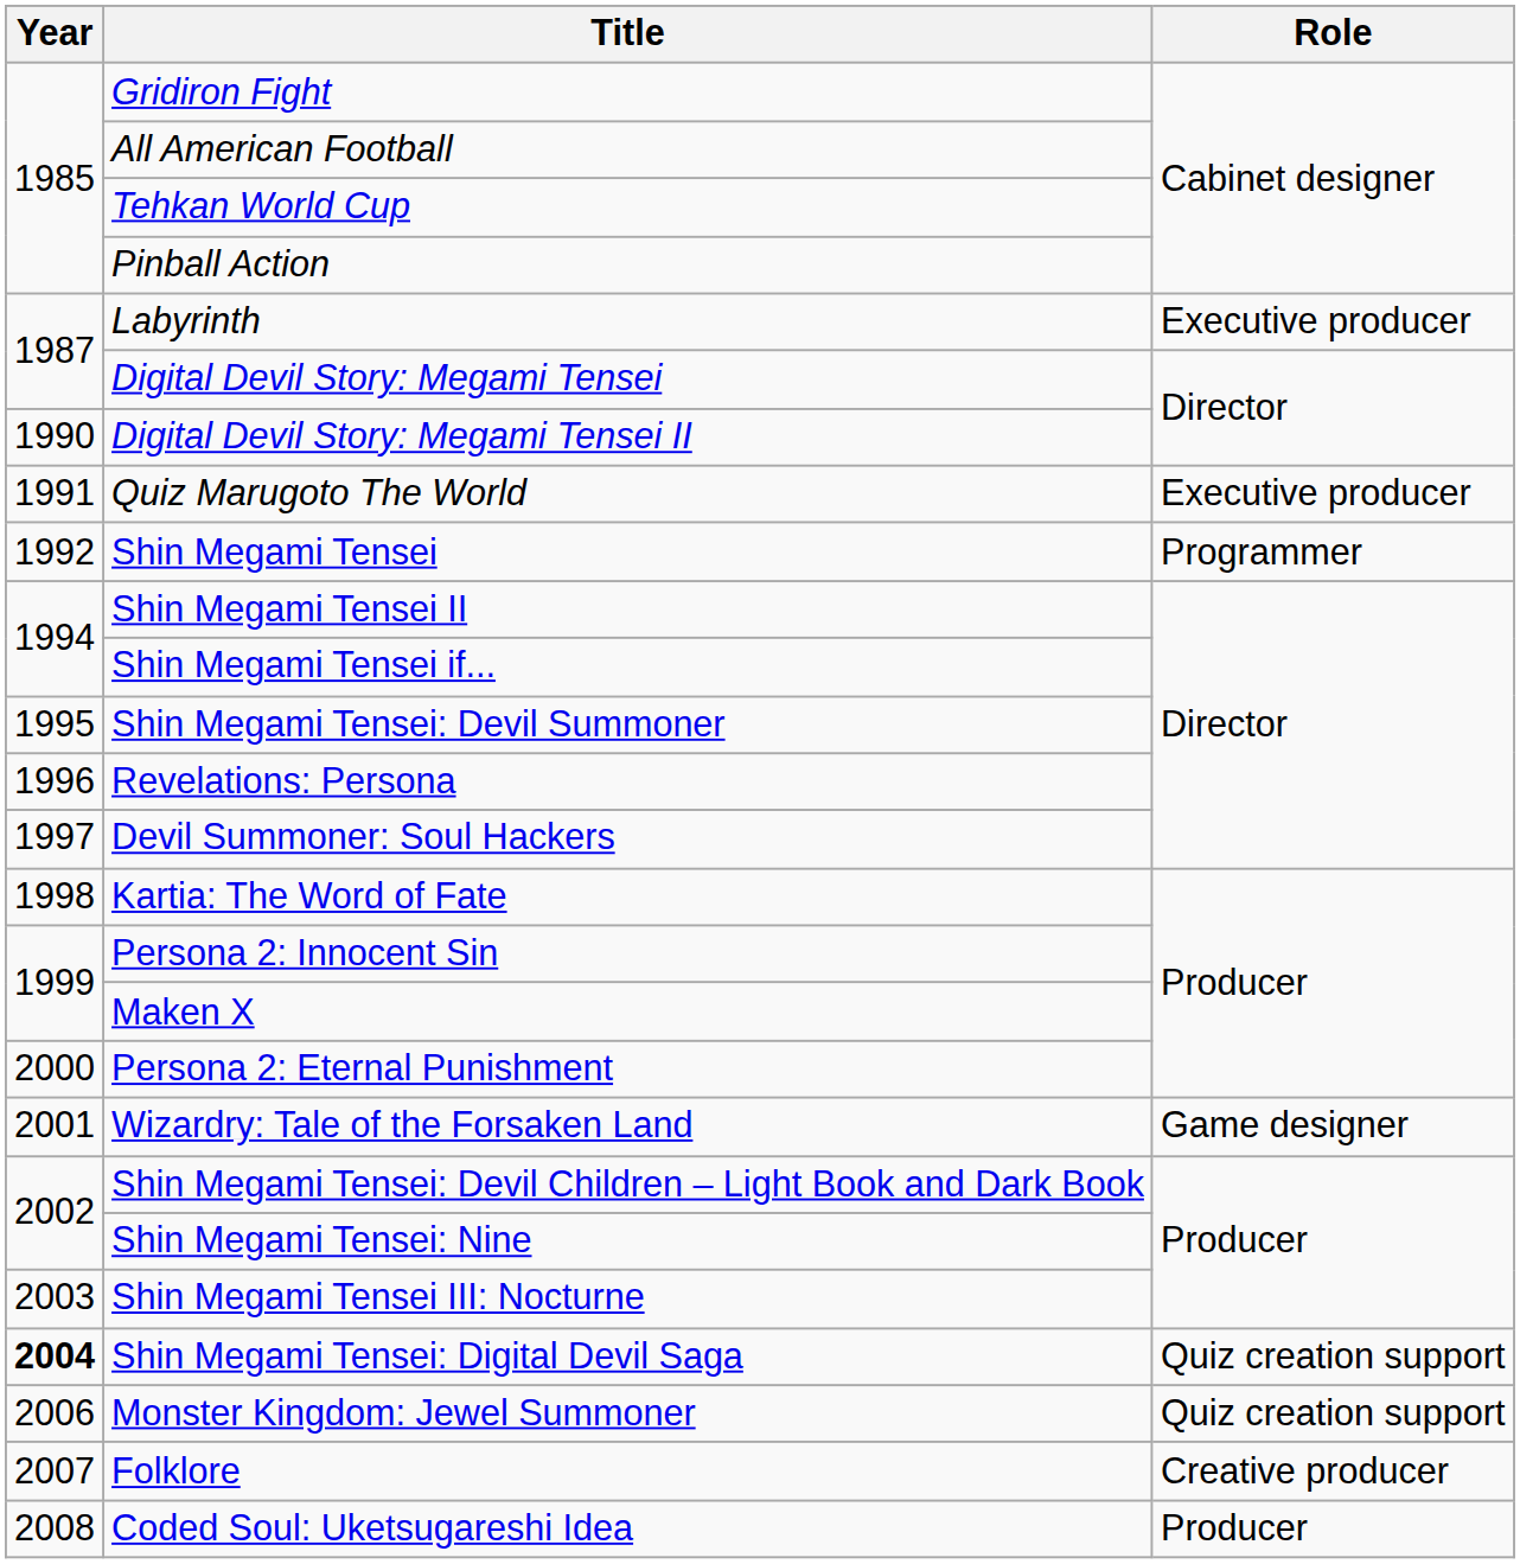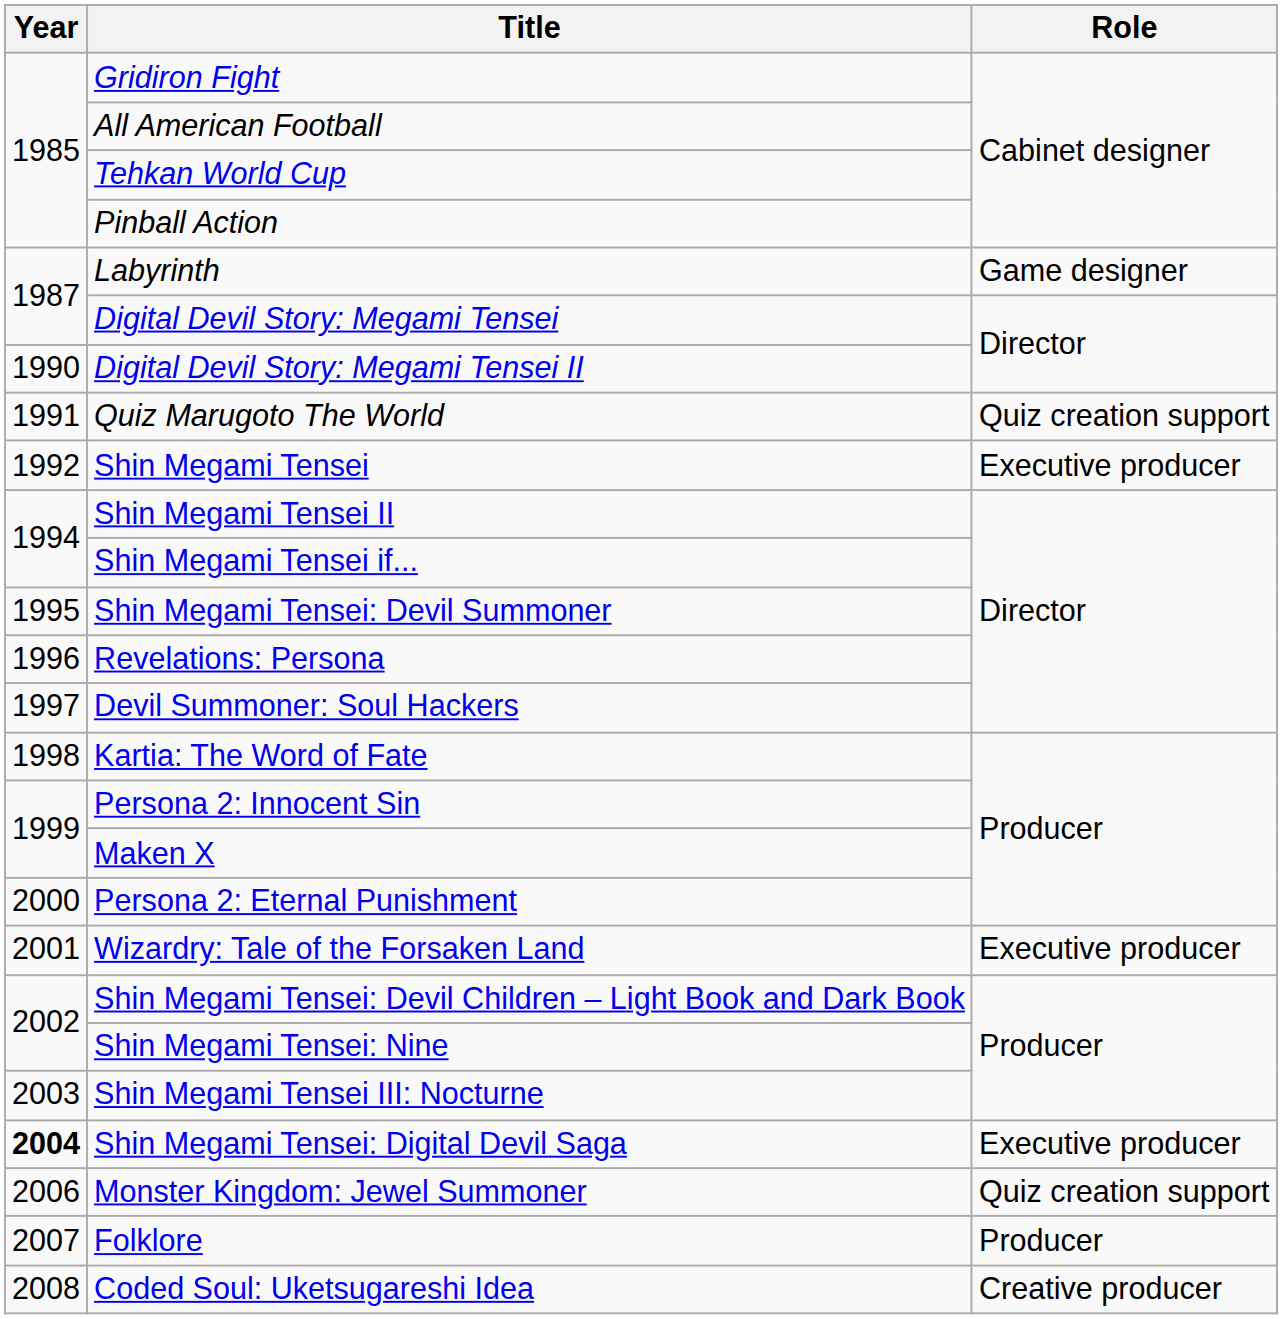 <table class="wikitable sortable">
 <tr>
 <th>Year</th>
 <th>Title</th>
 <th>Role</th>
 </tr>
 <tr>
 <td rowspan="4">1985</td>
 <td><em><a href='#'>Gridiron Fight</a></em></td>
 <td rowspan="4">Cabinet designer</td>
 </tr>
 <tr>
 <td><em>All American Football</em></td>
 </tr>
 <tr>
 <td><em><a href='#'>Tehkan World Cup</a></em></td>
 </tr>
 <tr>
 <td><em>Pinball Action</em></td>
 </tr>
 <tr>
 <td rowspan="2">1987</td>
 <td><em>Labyrinth</em></td>
-<td>Executive producer</td>
+<td>Game designer</td>
 </tr>
 <tr>
 <td><em><a href='#'>Digital Devil Story: Megami Tensei</a></em></td>
 <td rowspan="2">Director</td>
 </tr>
 <tr>
 <td>1990</td>
 <td><em><a href='#'>Digital Devil Story: Megami Tensei II</a></em></td>
 </tr>
 <tr>
 <td>1991</td>
 <td><em>Quiz Marugoto The World</td>
-<td>Executive producer</td>
+<td>Quiz creation support</td>
 </tr>
 <tr>
 <td>1992</td>
 <td></em><a href='#'>Shin Megami Tensei</a><em></td>
-<td>Programmer</td>
+<td>Executive producer</td>
 </tr>
 <tr>
 <td rowspan="2">1994</td>
 <td></em><a href='#'>Shin Megami Tensei II</a><em></td>
 <td rowspan="5">Director</td>
 </tr>
 <tr>
 <td></em><a href='#'>Shin Megami Tensei if...</a><em></td>
 </tr>
 <tr>
 <td>1995</td>
 <td></em><a href='#'>Shin Megami Tensei: Devil Summoner</a><em></td>
 </tr>
 <tr>
 <td>1996</td>
 <td></em><a href='#'>Revelations: Persona</a><em></td>
 </tr>
 <tr>
 <td>1997</td>
 <td></em><a href='#'>Devil Summoner: Soul Hackers</a><em></td>
 </tr>
 <tr>
 <td>1998</td>
 <td></em><a href='#'>Kartia: The Word of Fate</a><em></td>
 <td rowspan="4">Producer</td>
 </tr>
 <tr>
 <td rowspan="2">1999</td>
 <td></em><a href='#'>Persona 2: Innocent Sin</a><em></td>
 </tr>
 <tr>
 <td></em><a href='#'>Maken X</a><em></td>
 </tr>
 <tr>
 <td>2000</td>
 <td></em><a href='#'>Persona 2: Eternal Punishment</a><em></td>
 </tr>
 <tr>
 <td>2001</td>
 <td></em><a href='#'>Wizardry: Tale of the Forsaken Land</a><em></td>
-<td>Game designer</td>
+<td>Executive producer</td>
 </tr>
 <tr>
 <td rowspan="2">2002</td>
 <td></em><a href='#'>Shin Megami Tensei: Devil Children – Light Book and Dark Book</a><em></td>
 <td rowspan="3">Producer</td>
 </tr>
 <tr>
 <td></em><a href='#'>Shin Megami Tensei: Nine</a><em></td>
 </tr>
 <tr>
 <td>2003</td>
 <td></em><a href='#'>Shin Megami Tensei III: Nocturne</a><em></td>
 </tr>
 <tr>
 <td><strong>2004</strong></td>
 <td></em><a href='#'>Shin Megami Tensei: Digital Devil Saga</a><em></td>
-<td>Quiz creation support</td>
+<td>Executive producer</td>
 </tr>
 <tr>
 <td>2006</td>
 <td></em><a href='#'>Monster Kingdom: Jewel Summoner</a><em></td>
 <td>Quiz creation support</td>
 </tr>
 <tr>
 <td>2007</td>
 <td></em><a href='#'>Folklore</a><em></td>
-<td>Creative producer</td>
+<td>Producer</td>
 </tr>
 <tr>
 <td>2008</td>
 <td></em><a href='#'>Coded Soul: Uketsugareshi Idea</a><em></td>
-<td>Producer</td>
+<td>Creative producer</td>
 </tr>
 </table>
